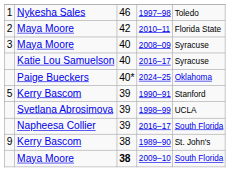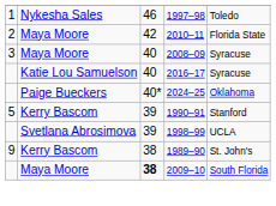 <table class="wikitable">
 <tr>
 </tr>
 <tr>
 <td>1</td>
 <td><a href='#'>Nykesha Sales</a></td>
 <td>46</td>
 <td style="font-size:80%;"><a href='#'>1997–98</a></td>
 <td style="font-size:80%;">Toledo</td>
 </tr>
 <tr>
 <td>2</td>
 <td><a href='#'>Maya Moore</a></td>
 <td>42</td>
 <td style="font-size:80%;"><a href='#'>2010–11</a></td>
 <td style="font-size:80%;">Florida State</td>
 </tr>
 <tr>
 <td>3</td>
 <td><a href='#'>Maya Moore</a></td>
 <td>40</td>
 <td style="font-size:80%;"><a href='#'>2008–09</a></td>
 <td style="font-size:80%;">Syracuse</td>
 </tr>
 <tr>
 <td></td>
 <td><a href='#'>Katie Lou Samuelson</a></td>
 <td>40</td>
 <td style="font-size:80%;"><a href='#'>2016–17</a></td>
 <td style="font-size:80%;">Syracuse<br></td>
 </tr>
 <tr>
 <td></td>
 <td><a href='#'>Paige Bueckers</a></td>
 <td>40*</td>
 <td style="font-size:80%;"><a href='#'>2024–25</a></td>
 <td style="font-size:80%;"><a href='#'>Oklahoma</a></td>
 </tr>
 <tr>
 <td>5</td>
 <td><a href='#'>Kerry Bascom</a></td>
 <td>39</td>
 <td style="font-size:80%;"><a href='#'>1990–91</a></td>
 <td style="font-size:80%;">Stanford</td>
 </tr>
 <tr>
 <td></td>
 <td><a href='#'>Svetlana Abrosimova</a></td>
 <td>39</td>
 <td style="font-size:80%;"><a href='#'>1998–99</a></td>
 <td style="font-size:80%;">UCLA</td>
 </tr>
 <tr>
-<td></td>
-<td><a href='#'>Napheesa Collier</a></td>
-<td>39</td>
-<td style="font-size:80%;"><a href='#'>2016–17</a></td>
-<td style="font-size:80%;"><a href='#'>South Florida</a></td>
-</tr>
-<tr>
 <td>9</td>
 <td><a href='#'>Kerry Bascom</a></td>
 <td>38</td>
 <td style="font-size:80%;"><a href='#'>1989–90</a></td>
 <td style="font-size:80%;">St. John's</td>
 </tr>
 <tr>
 <td></td>
 <td><a href='#'>Maya Moore</a></td>
 <td><strong>38</strong></td>
 <td style="font-size:80%;"><a href='#'>2009–10</a></td>
 <td style="font-size:80%;"><a href='#'>South Florida</a></td>
 </tr>
 </table>
